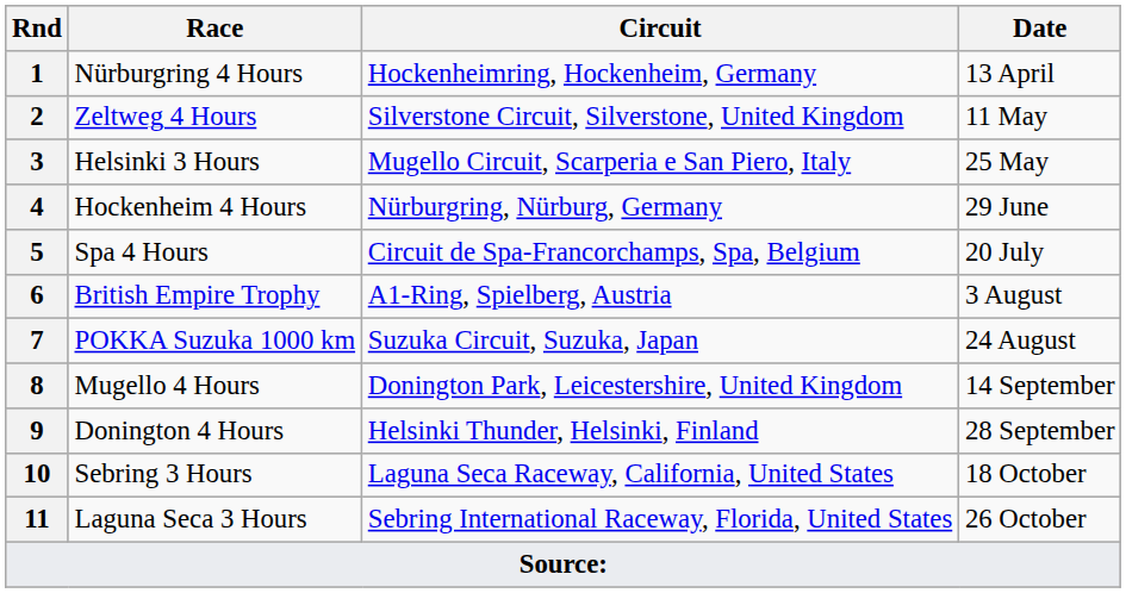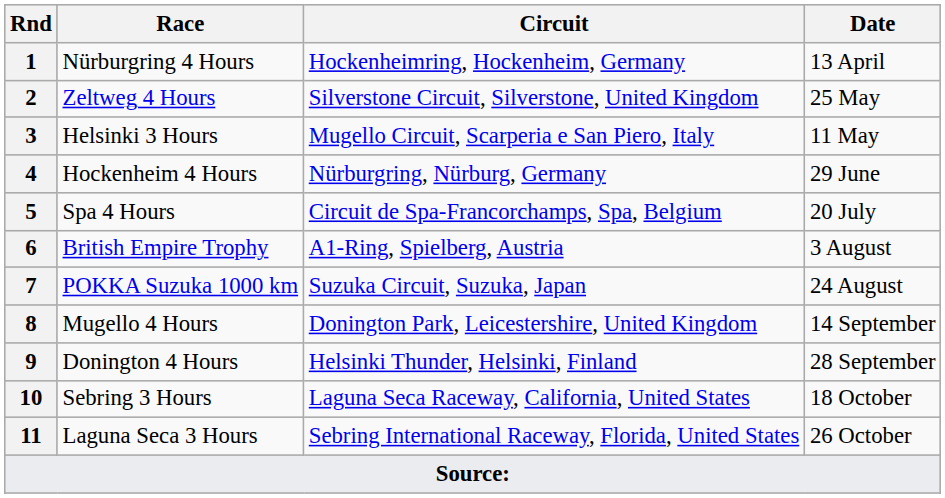 <table class="wikitable" style="font-size: 90%;">
 <tr>
 <th>Rnd</th>
 <th>Race</th>
 <th>Circuit</th>
 <th>Date</th>
 </tr>
 <tr>
 <th>1</th>
 <td>Nürburgring 4 Hours</td>
 <td> <a href='#'>Hockenheimring</a>, <a href='#'>Hockenheim</a>, <a href='#'>Germany</a></td>
 <td>13 April</td>
 </tr>
 <tr>
 <th>2</th>
 <td><a href='#'>Zeltweg 4 Hours</a></td>
 <td> <a href='#'>Silverstone Circuit</a>, <a href='#'>Silverstone</a>, <a href='#'>United Kingdom</a></td>
-<td>11 May</td>
+<td>25 May</td>
 </tr>
 <tr>
 <th>3</th>
 <td>Helsinki 3 Hours</td>
 <td> <a href='#'>Mugello Circuit</a>, <a href='#'>Scarperia e San Piero</a>, <a href='#'>Italy</a></td>
-<td>25 May</td>
+<td>11 May</td>
 </tr>
 <tr>
 <th>4</th>
 <td>Hockenheim 4 Hours</td>
 <td> <a href='#'>Nürburgring</a>, <a href='#'>Nürburg</a>, <a href='#'>Germany</a></td>
 <td>29 June</td>
 </tr>
 <tr>
 <th>5</th>
 <td>Spa 4 Hours</td>
 <td> <a href='#'>Circuit de Spa-Francorchamps</a>, <a href='#'>Spa</a>, <a href='#'>Belgium</a></td>
 <td>20 July</td>
 </tr>
 <tr>
 <th>6</th>
 <td><a href='#'>British Empire Trophy</a></td>
 <td> <a href='#'>A1-Ring</a>, <a href='#'>Spielberg</a>, <a href='#'>Austria</a></td>
 <td>3 August</td>
 </tr>
 <tr>
 <th>7</th>
 <td><a href='#'>POKKA Suzuka 1000 km</a></td>
 <td> <a href='#'>Suzuka Circuit</a>, <a href='#'>Suzuka</a>, <a href='#'>Japan</a></td>
 <td>24 August</td>
 </tr>
 <tr>
 <th>8</th>
 <td>Mugello 4 Hours</td>
 <td> <a href='#'>Donington Park</a>, <a href='#'>Leicestershire</a>, <a href='#'>United Kingdom</a></td>
 <td>14 September</td>
 </tr>
 <tr>
 <th>9</th>
 <td>Donington 4 Hours</td>
 <td> <a href='#'>Helsinki Thunder</a>, <a href='#'>Helsinki</a>, <a href='#'>Finland</a></td>
 <td>28 September</td>
 </tr>
 <tr>
 <th>10</th>
 <td>Sebring 3 Hours</td>
 <td> <a href='#'>Laguna Seca Raceway</a>, <a href='#'>California</a>, <a href='#'>United States</a></td>
 <td>18 October</td>
 </tr>
 <tr>
 <th>11</th>
 <td>Laguna Seca 3 Hours</td>
 <td> <a href='#'>Sebring International Raceway</a>, <a href='#'>Florida</a>, <a href='#'>United States</a></td>
 <td>26 October</td>
 </tr>
 <tr class="sortbottom">
 <td colspan="4" style="background-color:#EAECF0;text-align:center"><strong>Source:</strong></td>
 </tr>
 </table>
